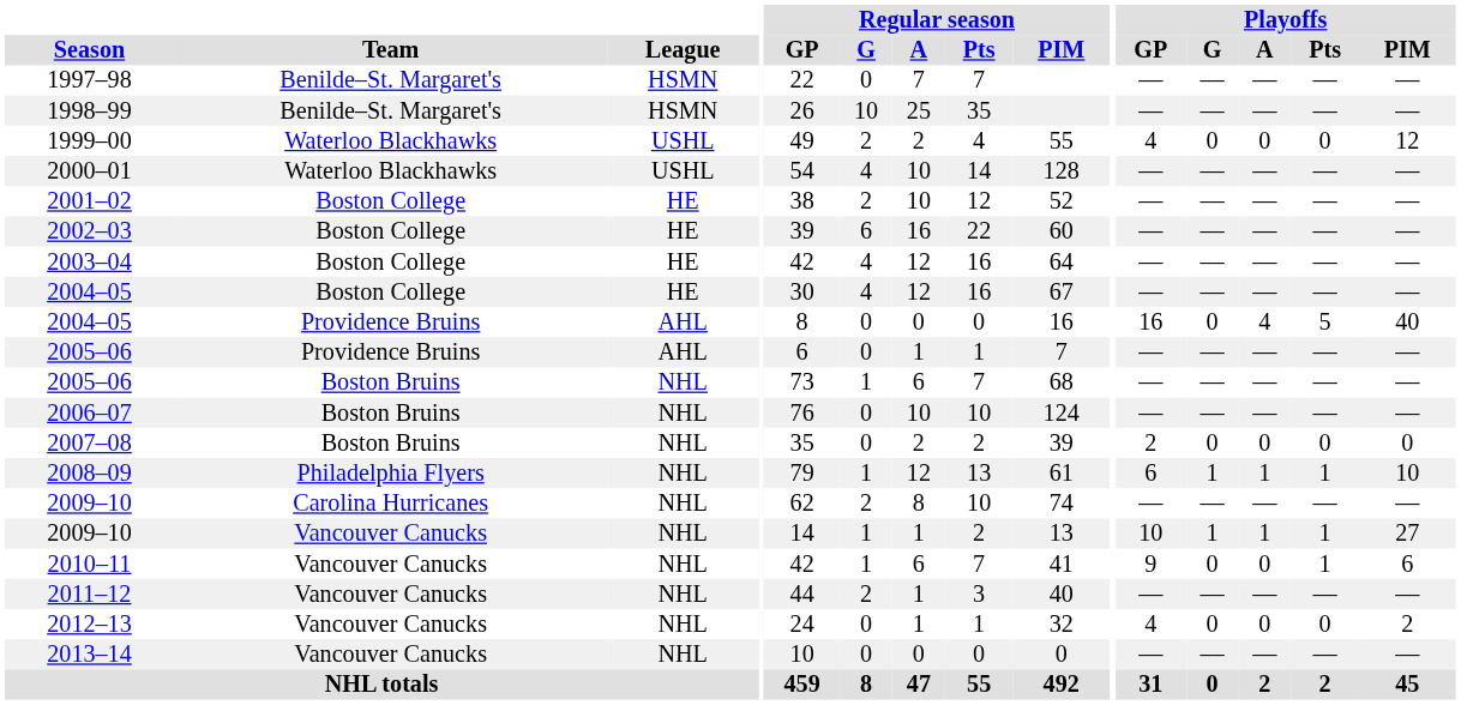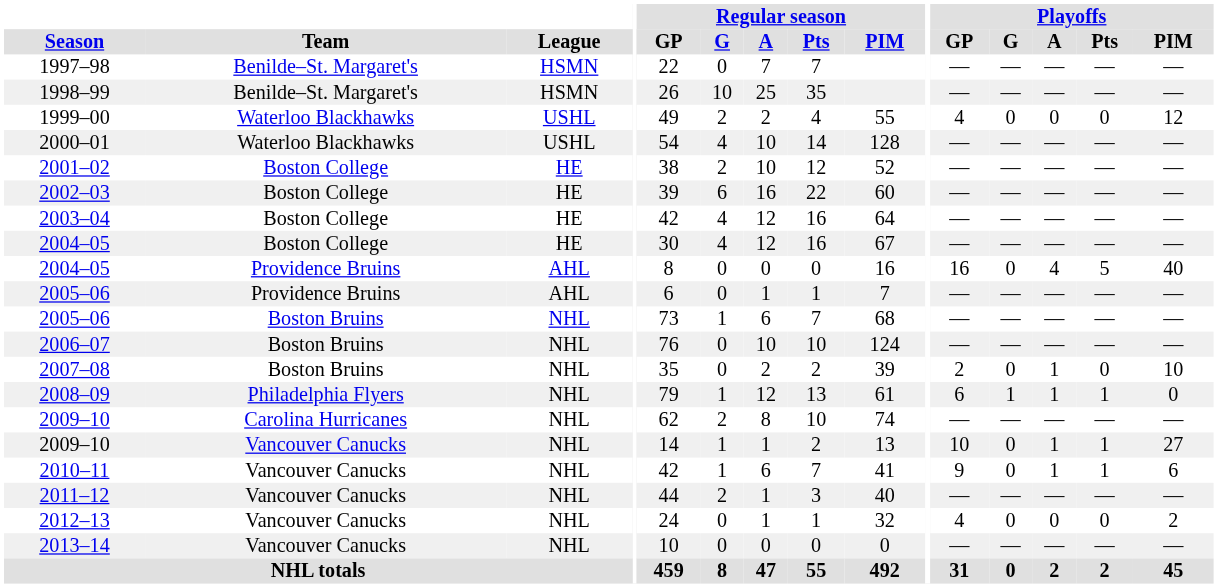 <table border="0" cellpadding="1" cellspacing="0" style="text-align:center; width:60em">
 <tr bgcolor="#e0e0e0">
 <th colspan="3" bgcolor="#ffffff"></th>
 <th rowspan="99" bgcolor="#ffffff"></th>
 <th colspan="5"><a href='#'>Regular season</a></th>
 <th rowspan="99" bgcolor="#ffffff"></th>
 <th colspan="5"><a href='#'>Playoffs</a></th>
 </tr>
 <tr bgcolor="#e0e0e0">
 <th><a href='#'>Season</a></th>
 <th>Team</th>
 <th>League</th>
 <th>GP</th>
 <th><a href='#'>G</a></th>
 <th><a href='#'>A</a></th>
 <th><a href='#'>Pts</a></th>
 <th><a href='#'>PIM</a></th>
 <th>GP</th>
 <th>G</th>
 <th>A</th>
 <th>Pts</th>
 <th>PIM</th>
 </tr>
 <tr>
 <td>1997–98</td>
 <td><a href='#'>Benilde–St. Margaret's</a></td>
 <td><a href='#'>HSMN</a></td>
 <td>22</td>
 <td>0</td>
 <td>7</td>
 <td>7</td>
 <td></td>
 <td>—</td>
 <td>—</td>
 <td>—</td>
 <td>—</td>
 <td>—</td>
 </tr>
 <tr bgcolor="#f0f0f0">
 <td>1998–99</td>
 <td>Benilde–St. Margaret's</td>
 <td>HSMN</td>
 <td>26</td>
 <td>10</td>
 <td>25</td>
 <td>35</td>
 <td></td>
 <td>—</td>
 <td>—</td>
 <td>—</td>
 <td>—</td>
 <td>—</td>
 </tr>
 <tr>
 <td>1999–00</td>
 <td><a href='#'>Waterloo Blackhawks</a></td>
 <td><a href='#'>USHL</a></td>
 <td>49</td>
 <td>2</td>
 <td>2</td>
 <td>4</td>
 <td>55</td>
 <td>4</td>
 <td>0</td>
 <td>0</td>
 <td>0</td>
 <td>12</td>
 </tr>
 <tr bgcolor="#f0f0f0">
 <td>2000–01</td>
 <td>Waterloo Blackhawks</td>
 <td>USHL</td>
 <td>54</td>
 <td>4</td>
 <td>10</td>
 <td>14</td>
 <td>128</td>
 <td>—</td>
 <td>—</td>
 <td>—</td>
 <td>—</td>
 <td>—</td>
 </tr>
 <tr>
 <td><a href='#'>2001–02</a></td>
 <td><a href='#'>Boston College</a></td>
 <td><a href='#'>HE</a></td>
 <td>38</td>
 <td>2</td>
 <td>10</td>
 <td>12</td>
 <td>52</td>
 <td>—</td>
 <td>—</td>
 <td>—</td>
 <td>—</td>
 <td>—</td>
 </tr>
 <tr bgcolor="#f0f0f0">
 <td><a href='#'>2002–03</a></td>
 <td>Boston College</td>
 <td>HE</td>
 <td>39</td>
 <td>6</td>
 <td>16</td>
 <td>22</td>
 <td>60</td>
 <td>—</td>
 <td>—</td>
 <td>—</td>
 <td>—</td>
 <td>—</td>
 </tr>
 <tr>
 <td><a href='#'>2003–04</a></td>
 <td>Boston College</td>
 <td>HE</td>
 <td>42</td>
 <td>4</td>
 <td>12</td>
 <td>16</td>
 <td>64</td>
 <td>—</td>
 <td>—</td>
 <td>—</td>
 <td>—</td>
 <td>—</td>
 </tr>
 <tr bgcolor="#f0f0f0">
 <td><a href='#'>2004–05</a></td>
 <td>Boston College</td>
 <td>HE</td>
 <td>30</td>
 <td>4</td>
 <td>12</td>
 <td>16</td>
 <td>67</td>
 <td>—</td>
 <td>—</td>
 <td>—</td>
 <td>—</td>
 <td>—</td>
 </tr>
 <tr>
 <td><a href='#'>2004–05</a></td>
 <td><a href='#'>Providence Bruins</a></td>
 <td><a href='#'>AHL</a></td>
 <td>8</td>
 <td>0</td>
 <td>0</td>
 <td>0</td>
 <td>16</td>
 <td>16</td>
 <td>0</td>
 <td>4</td>
 <td>5</td>
 <td>40</td>
 </tr>
 <tr bgcolor="#f0f0f0">
 <td><a href='#'>2005–06</a></td>
 <td>Providence Bruins</td>
 <td>AHL</td>
 <td>6</td>
 <td>0</td>
 <td>1</td>
 <td>1</td>
 <td>7</td>
 <td>—</td>
 <td>—</td>
 <td>—</td>
 <td>—</td>
 <td>—</td>
 </tr>
 <tr>
 <td><a href='#'>2005–06</a></td>
 <td><a href='#'>Boston Bruins</a></td>
 <td><a href='#'>NHL</a></td>
 <td>73</td>
 <td>1</td>
 <td>6</td>
 <td>7</td>
 <td>68</td>
 <td>—</td>
 <td>—</td>
 <td>—</td>
 <td>—</td>
 <td>—</td>
 </tr>
 <tr bgcolor="#f0f0f0">
 <td><a href='#'>2006–07</a></td>
 <td>Boston Bruins</td>
 <td>NHL</td>
 <td>76</td>
 <td>0</td>
 <td>10</td>
 <td>10</td>
 <td>124</td>
 <td>—</td>
 <td>—</td>
 <td>—</td>
 <td>—</td>
 <td>—</td>
 </tr>
 <tr>
 <td><a href='#'>2007–08</a></td>
 <td>Boston Bruins</td>
 <td>NHL</td>
 <td>35</td>
 <td>0</td>
 <td>2</td>
 <td>2</td>
 <td>39</td>
 <td>2</td>
 <td>0</td>
+<td>1</td>
 <td>0</td>
-<td>0</td>
-<td>0</td>
+<td>10</td>
 </tr>
 <tr bgcolor="#f0f0f0">
 <td><a href='#'>2008–09</a></td>
 <td><a href='#'>Philadelphia Flyers</a></td>
 <td>NHL</td>
 <td>79</td>
 <td>1</td>
 <td>12</td>
 <td>13</td>
 <td>61</td>
 <td>6</td>
 <td>1</td>
 <td>1</td>
 <td>1</td>
-<td>10</td>
+<td>0</td>
 </tr>
 <tr>
 <td><a href='#'>2009–10</a></td>
 <td><a href='#'>Carolina Hurricanes</a></td>
 <td>NHL</td>
 <td>62</td>
 <td>2</td>
 <td>8</td>
 <td>10</td>
 <td>74</td>
 <td>—</td>
 <td>—</td>
 <td>—</td>
 <td>—</td>
 <td>—</td>
 </tr>
 <tr bgcolor="#f0f0f0">
 <td>2009–10</td>
 <td><a href='#'>Vancouver Canucks</a></td>
 <td>NHL</td>
 <td>14</td>
 <td>1</td>
 <td>1</td>
 <td>2</td>
 <td>13</td>
 <td>10</td>
-<td>1</td>
+<td>0</td>
 <td>1</td>
 <td>1</td>
 <td>27</td>
 </tr>
 <tr>
 <td><a href='#'>2010–11</a></td>
 <td>Vancouver Canucks</td>
 <td>NHL</td>
 <td>42</td>
 <td>1</td>
 <td>6</td>
 <td>7</td>
 <td>41</td>
 <td>9</td>
 <td>0</td>
-<td>0</td>
+<td>1</td>
 <td>1</td>
 <td>6</td>
 </tr>
 <tr bgcolor="#f0f0f0">
 <td><a href='#'>2011–12</a></td>
 <td>Vancouver Canucks</td>
 <td>NHL</td>
 <td>44</td>
 <td>2</td>
 <td>1</td>
 <td>3</td>
 <td>40</td>
 <td>—</td>
 <td>—</td>
 <td>—</td>
 <td>—</td>
 <td>—</td>
 </tr>
 <tr>
 <td><a href='#'>2012–13</a></td>
 <td>Vancouver Canucks</td>
 <td>NHL</td>
 <td>24</td>
 <td>0</td>
 <td>1</td>
 <td>1</td>
 <td>32</td>
 <td>4</td>
 <td>0</td>
 <td>0</td>
 <td>0</td>
 <td>2</td>
 </tr>
 <tr bgcolor="#f0f0f0">
 <td><a href='#'>2013–14</a></td>
 <td>Vancouver Canucks</td>
 <td>NHL</td>
 <td>10</td>
 <td>0</td>
 <td>0</td>
 <td>0</td>
 <td>0</td>
 <td>—</td>
 <td>—</td>
 <td>—</td>
 <td>—</td>
 <td>—</td>
 </tr>
 <tr bgcolor="#e0e0e0">
 <th colspan="3">NHL totals</th>
 <th>459</th>
 <th>8</th>
 <th>47</th>
 <th>55</th>
 <th>492</th>
 <th>31</th>
 <th>0</th>
 <th>2</th>
 <th>2</th>
 <th>45</th>
 </tr>
 </table>
